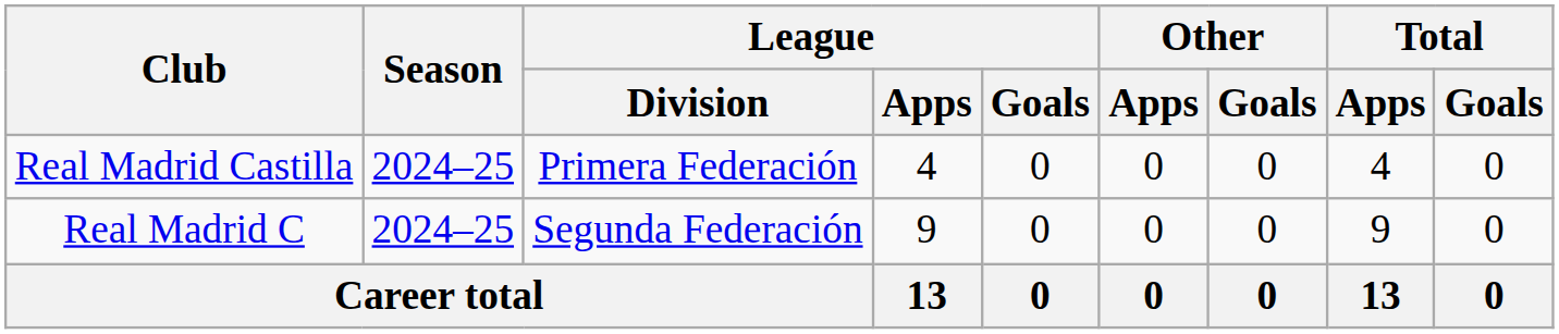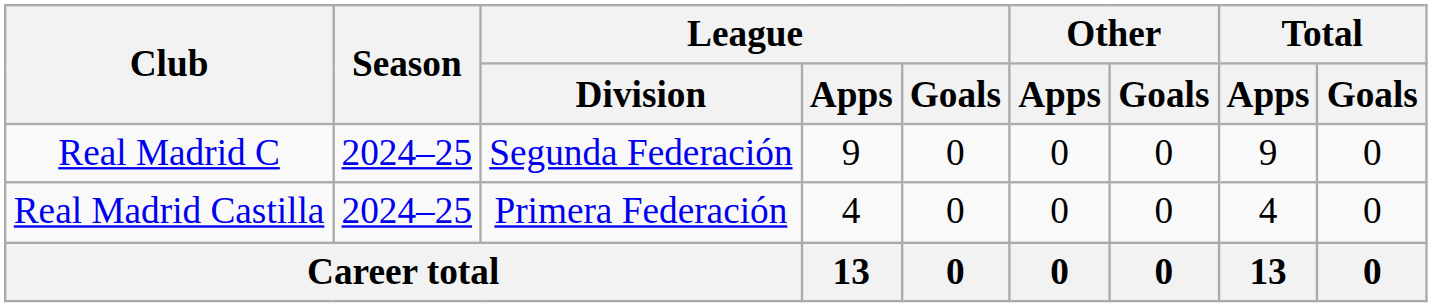 <table class=wikitable style=text-align:center>
 <tr>
 <th rowspan="2">Club</th>
 <th rowspan="2">Season</th>
 <th colspan="3">League</th>
 <th colspan="2">Other</th>
 <th colspan="2">Total</th>
 </tr>
 <tr>
 <th>Division</th>
 <th>Apps</th>
 <th>Goals</th>
 <th>Apps</th>
 <th>Goals</th>
 <th>Apps</th>
 <th>Goals</th>
 </tr>
 <tr>
+<td><a href='#'>Real Madrid C</a></td>
+<td><a href='#'>2024–25</a></td>
+<td><a href='#'>Segunda Federación</a></td>
+<td>9</td>
+<td>0</td>
+<td>0</td>
+<td>0</td>
+<td>9</td>
+<td>0</td>
+</tr>
+<tr>
 <td><a href='#'>Real Madrid Castilla</a></td>
 <td><a href='#'>2024–25</a></td>
 <td><a href='#'>Primera Federación</a></td>
 <td>4</td>
 <td>0</td>
 <td>0</td>
 <td>0</td>
 <td>4</td>
-<td>0</td>
-</tr>
-<tr>
-<td><a href='#'>Real Madrid C</a></td>
-<td><a href='#'>2024–25</a></td>
-<td><a href='#'>Segunda Federación</a></td>
-<td>9</td>
-<td>0</td>
-<td>0</td>
-<td>0</td>
-<td>9</td>
 <td>0</td>
 </tr>
 <tr>
 <th colspan="3">Career total</th>
 <th>13</th>
 <th>0</th>
 <th>0</th>
 <th>0</th>
 <th>13</th>
 <th>0</th>
 </tr>
 </table>
